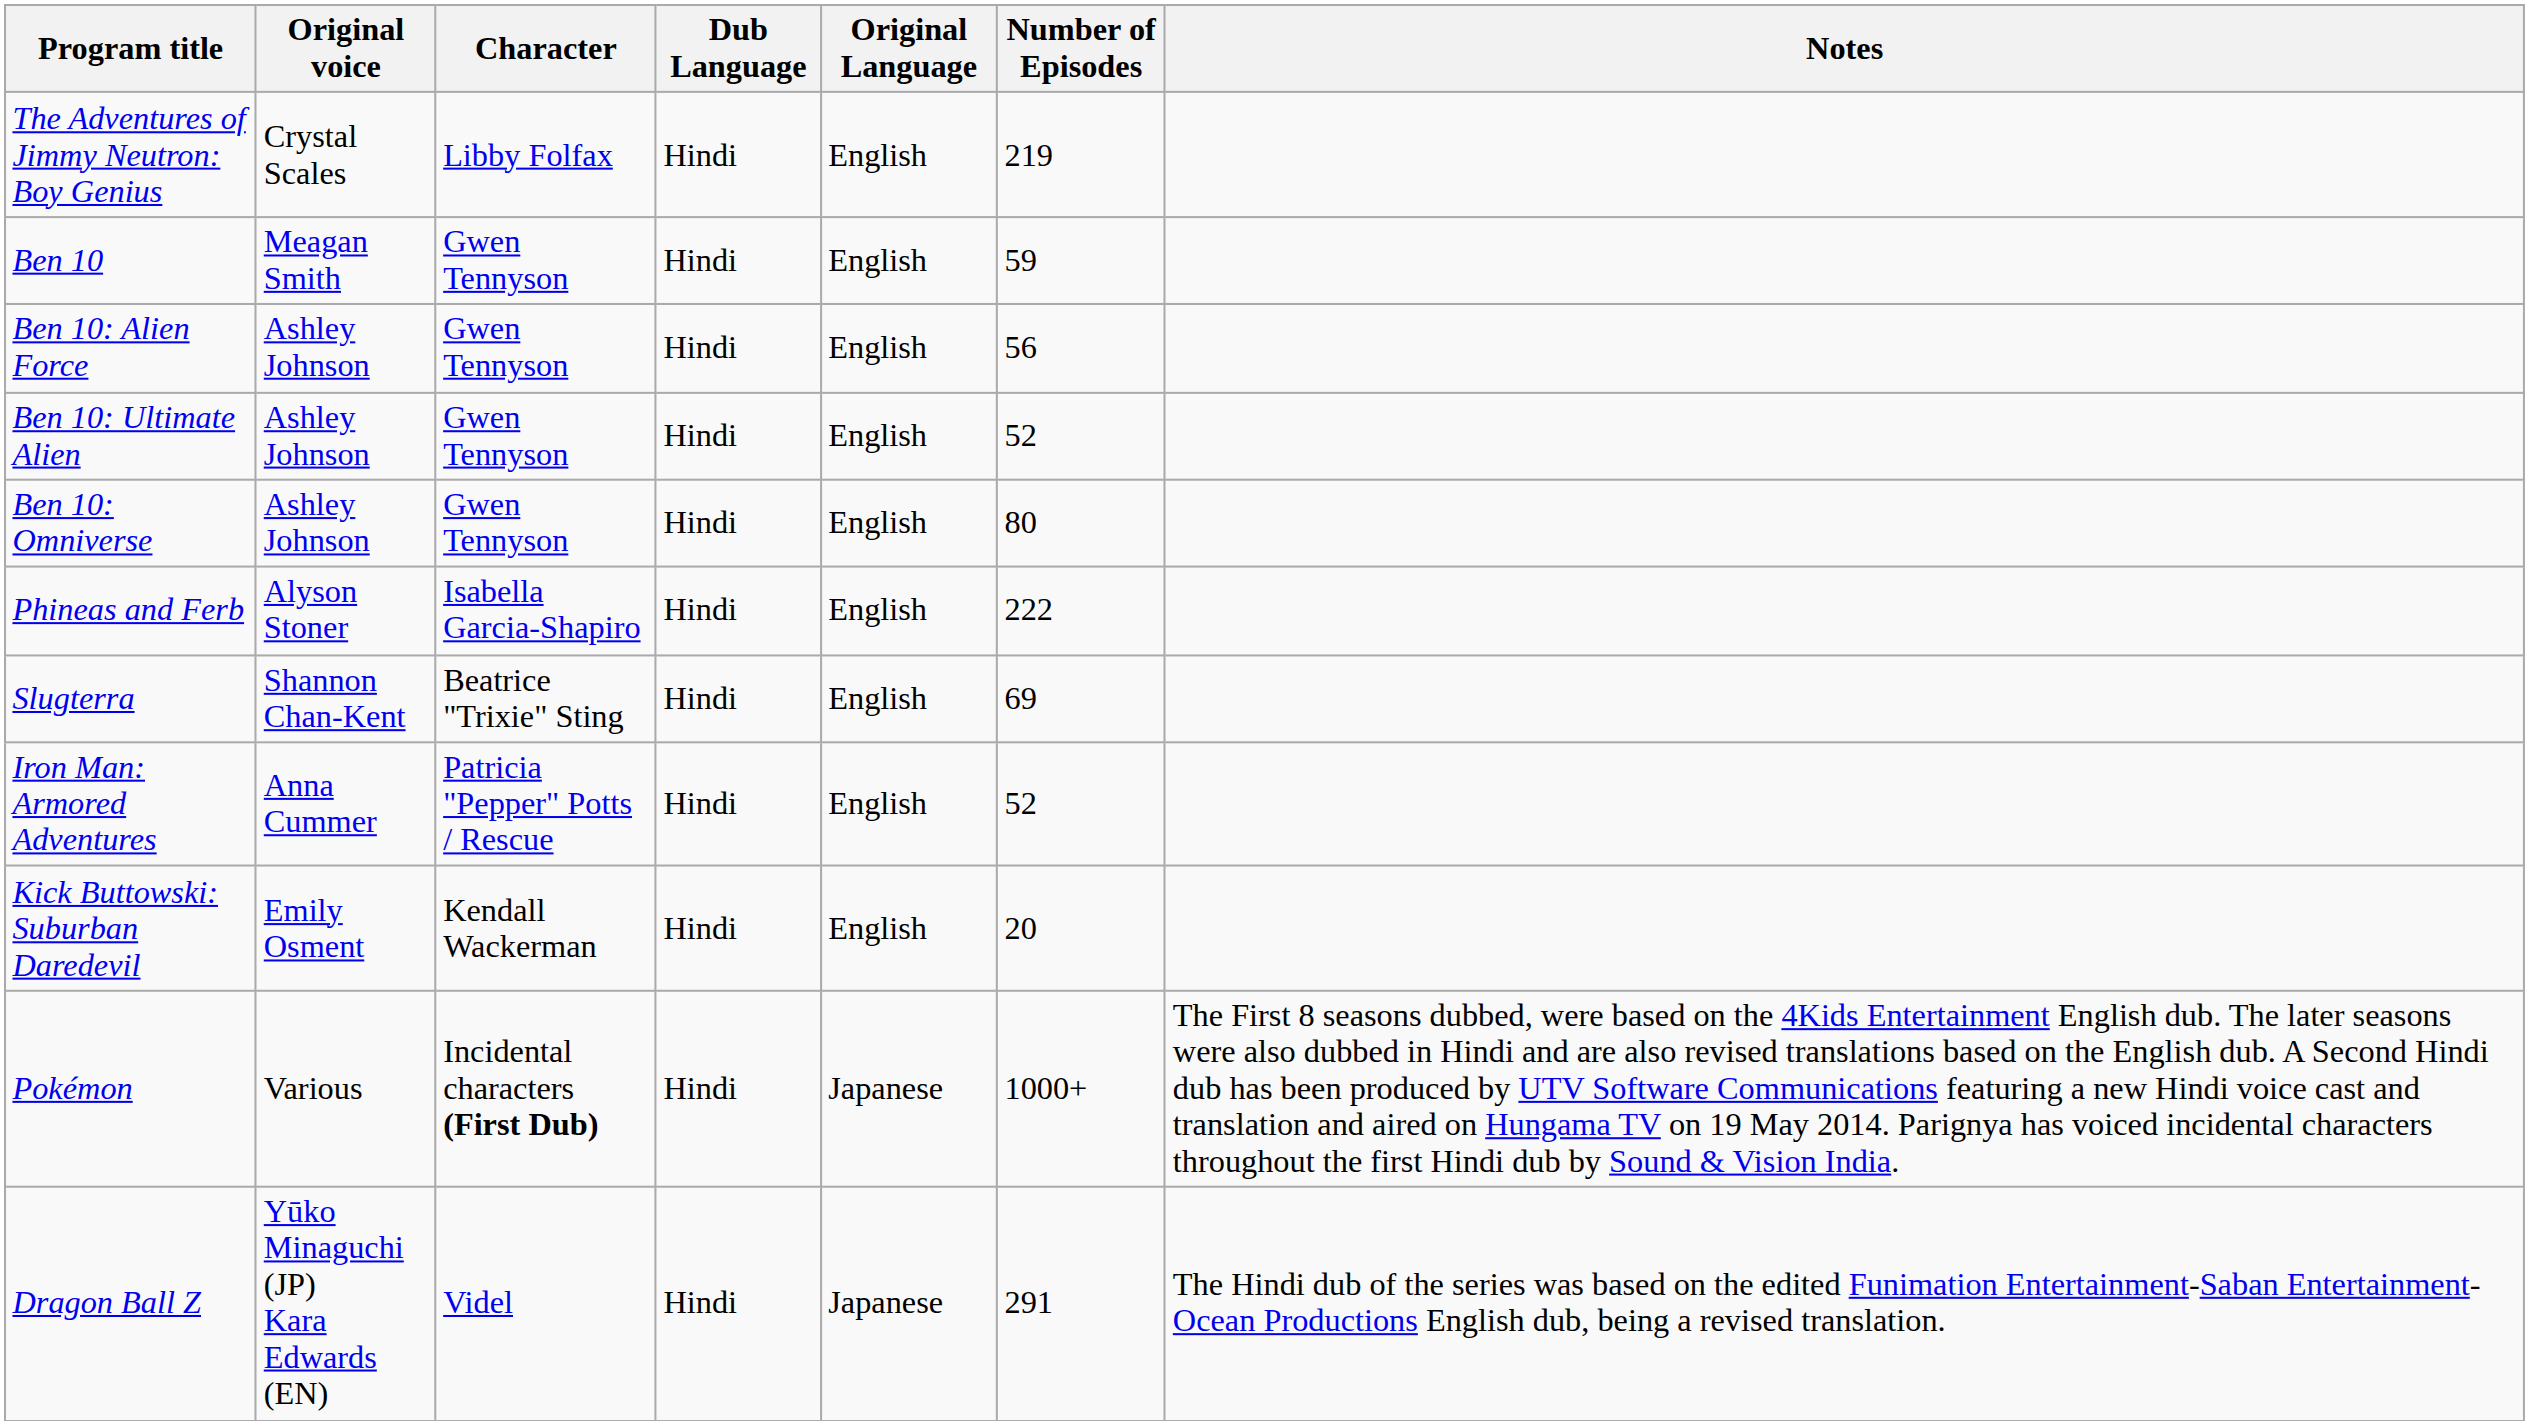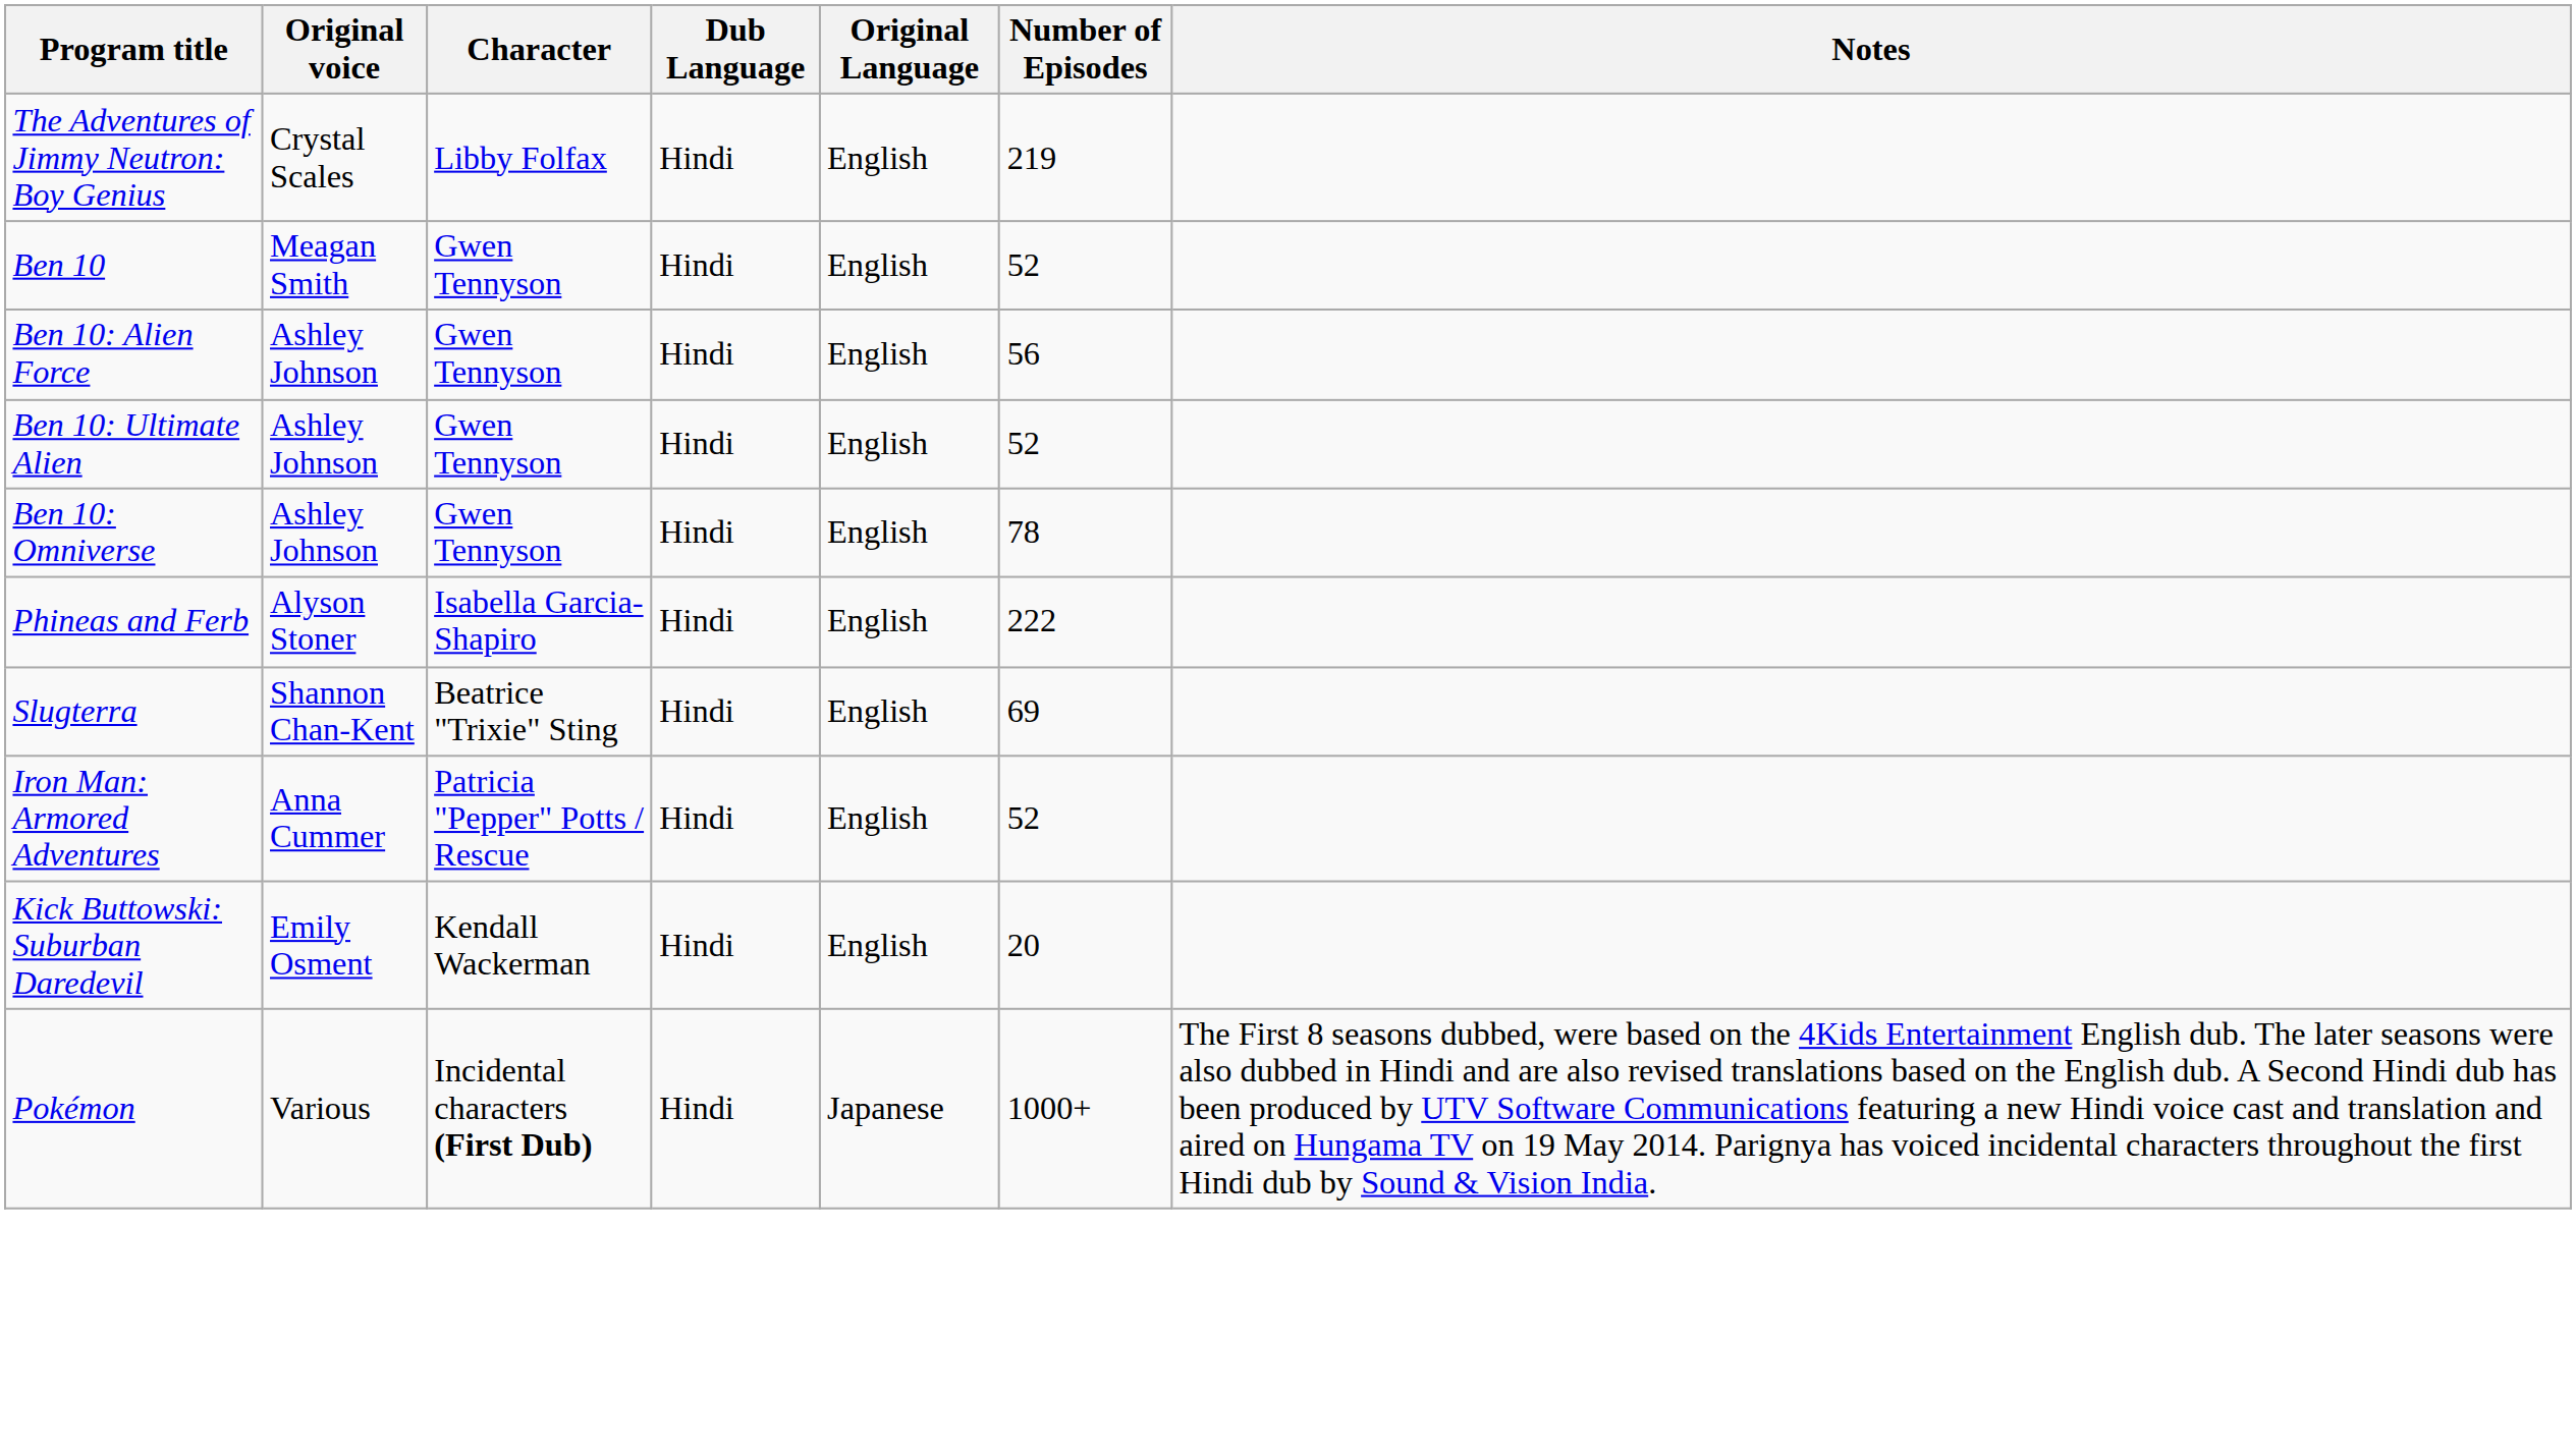 <table class="wikitable">
 <tr>
 <th>Program title</th>
 <th>Original voice</th>
 <th>Character</th>
 <th>Dub Language</th>
 <th>Original Language</th>
 <th>Number of Episodes</th>
 <th>Notes</th>
 </tr>
 <tr>
 <td><em><a href='#'>The Adventures of Jimmy Neutron: Boy Genius</a></em></td>
 <td>Crystal Scales</td>
 <td><a href='#'>Libby Folfax</a></td>
 <td>Hindi</td>
 <td>English</td>
 <td>219</td>
 <td></td>
 </tr>
 <tr>
 <td><em><a href='#'>Ben 10</a></em></td>
 <td><a href='#'>Meagan Smith</a></td>
 <td><a href='#'>Gwen Tennyson</a></td>
 <td>Hindi</td>
 <td>English</td>
-<td>59</td>
+<td>52</td>
 <td></td>
 </tr>
 <tr>
 <td><em> <a href='#'>Ben 10: Alien Force</a></em></td>
 <td><a href='#'>Ashley Johnson</a></td>
 <td><a href='#'>Gwen Tennyson</a></td>
 <td>Hindi</td>
 <td>English</td>
 <td>56</td>
 <td></td>
 </tr>
 <tr>
 <td><em><a href='#'>Ben 10: Ultimate Alien</a></em></td>
 <td><a href='#'>Ashley Johnson</a></td>
 <td><a href='#'>Gwen Tennyson</a></td>
 <td>Hindi</td>
 <td>English</td>
 <td>52</td>
 <td></td>
 </tr>
 <tr>
 <td><em><a href='#'>Ben 10: Omniverse</a></em></td>
 <td><a href='#'>Ashley Johnson</a></td>
 <td><a href='#'>Gwen Tennyson</a></td>
 <td>Hindi</td>
 <td>English</td>
-<td>80</td>
+<td>78</td>
 <td></td>
 </tr>
 <tr>
 <td><em><a href='#'>Phineas and Ferb</a></em></td>
 <td><a href='#'>Alyson Stoner</a></td>
 <td><a href='#'>Isabella Garcia-Shapiro</a></td>
 <td>Hindi</td>
 <td>English</td>
 <td>222</td>
 <td></td>
 </tr>
 <tr>
 <td><em><a href='#'>Slugterra</a></em></td>
 <td><a href='#'>Shannon Chan-Kent</a></td>
 <td>Beatrice "Trixie" Sting</td>
 <td>Hindi</td>
 <td>English</td>
 <td>69</td>
 <td></td>
 </tr>
 <tr>
 <td><em><a href='#'>Iron Man: Armored Adventures</a></em></td>
 <td><a href='#'>Anna Cummer</a></td>
 <td><a href='#'>Patricia "Pepper" Potts / Rescue</a></td>
 <td>Hindi</td>
 <td>English</td>
 <td>52</td>
 <td></td>
 </tr>
 <tr>
 <td><em><a href='#'>Kick Buttowski: Suburban Daredevil</a></em></td>
 <td><a href='#'>Emily Osment</a></td>
 <td>Kendall Wackerman</td>
 <td>Hindi</td>
 <td>English</td>
 <td>20</td>
 <td></td>
 </tr>
 <tr>
 <td><em><a href='#'>Pokémon</a></em></td>
 <td>Various</td>
 <td>Incidental characters <br> <strong>(First Dub)</strong></td>
 <td>Hindi</td>
 <td>Japanese</td>
 <td>1000+</td>
 <td>The First 8 seasons dubbed, were based on the <a href='#'>4Kids Entertainment</a> English dub. The later seasons were also dubbed in Hindi and are also revised translations based on the English dub. A Second Hindi dub has been produced by <a href='#'>UTV Software Communications</a> featuring a new Hindi voice cast and translation and aired on <a href='#'>Hungama TV</a> on 19 May 2014. Parignya has voiced incidental characters throughout the first Hindi dub by <a href='#'>Sound & Vision India</a>.</td>
 </tr>
-<tr>
-<td><em><a href='#'>Dragon Ball Z</a></em></td>
-<td><a href='#'>Yūko Minaguchi</a><br>(JP)<br><a href='#'>Kara Edwards</a><br>(EN)</td>
-<td><a href='#'>Videl</a></td>
-<td>Hindi</td>
-<td>Japanese</td>
-<td>291</td>
-<td>The Hindi dub of the series was based on the edited <a href='#'>Funimation Entertainment</a>-<a href='#'>Saban Entertainment</a>-<a href='#'>Ocean Productions</a> English dub, being a revised translation.</td>
-</tr>
 </table>
